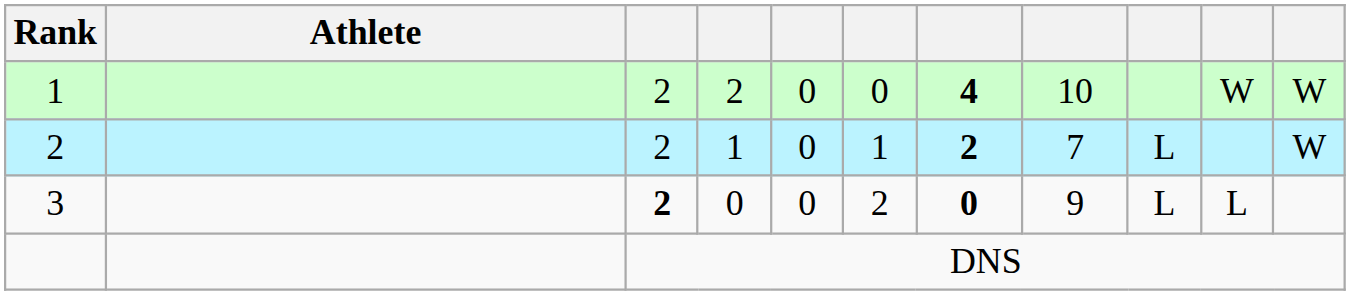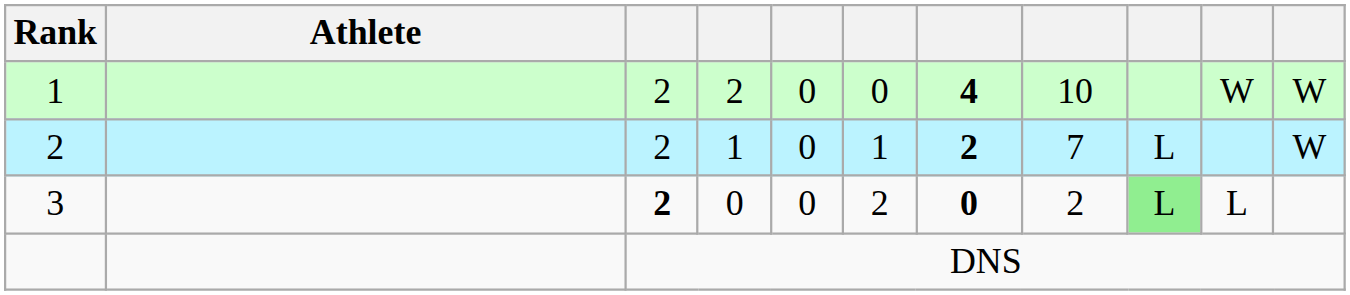 <table class="wikitable" style="text-align: center;">
 <tr>
 <th width=25>Rank</th>
 <th width=225>Athlete</th>
 <th width=25></th>
 <th width=25></th>
 <th width=25></th>
 <th width=25></th>
 <th width=40></th>
 <th width=40></th>
 <th width=25></th>
 <th width=25></th>
 <th width=25></th>
 </tr>
 <tr bgcolor=ccffcc>
 <td>1</td>
 <td align=left></td>
 <td>2</td>
 <td>2</td>
 <td>0</td>
 <td>0</td>
 <td><strong>4</strong></td>
 <td>10</td>
 <td></td>
 <td>W</td>
 <td>W</td>
 </tr>
 <tr bgcolor=bbf3ff>
 <td>2</td>
 <td align=left></td>
 <td>2</td>
 <td>1</td>
 <td>0</td>
 <td>1</td>
 <td><strong>2</strong></td>
 <td>7</td>
 <td>L</td>
 <td></td>
 <td>W</td>
 </tr>
 <tr>
 <td>3</td>
 <td align=left></td>
 <td><strong>2</strong></td>
 <td>0</td>
 <td>0</td>
 <td>2</td>
 <td><strong>0</strong></td>
-<td>9</td>
-<td>L</td>
+<td>2</td>
+<td style="background: lightgreen;">L</td>
 <td>L</td>
 <td></td>
 </tr>
 <tr>
 <td></td>
 <td align=left></td>
 <td colspan=9>DNS</td>
 </tr>
 </table>
